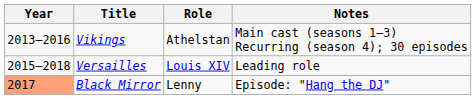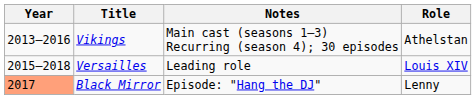 <table class="wikitable sortable">
 <tr>
 <th scope="col">Year</th>
 <th scope="col">Title</th>
+<th scope="col" class="unsortable">Notes</th>
 <th scope="col">Role</th>
-<th scope="col" class="unsortable">Notes</th>
 </tr>
 <tr>
 <td>2013–2016</td>
 <td><em><a href='#'>Vikings</a></em></td>
+<td>Main cast (seasons 1–3)<br>Recurring (season 4); 30 episodes</td>
 <td>Athelstan </td>
-<td>Main cast (seasons 1–3)<br>Recurring (season 4); 30 episodes</td>
 </tr>
 <tr>
 <td>2015–2018</td>
 <td><em><a href='#'>Versailles</a></em></td>
+<td>Leading role </td>
 <td><a href='#'>Louis XIV</a></td>
-<td>Leading role </td>
 </tr>
 <tr>
 <td style="background: lightsalmon;">2017</td>
 <td><em><a href='#'>Black Mirror</a></em></td>
+<td>Episode: "<a href='#'>Hang the DJ</a>"</td>
 <td>Lenny</td>
-<td>Episode: "<a href='#'>Hang the DJ</a>"</td>
 </tr>
 </table>
